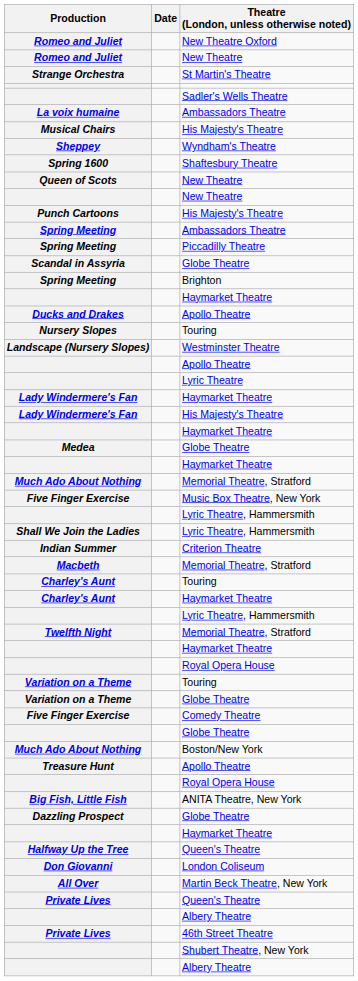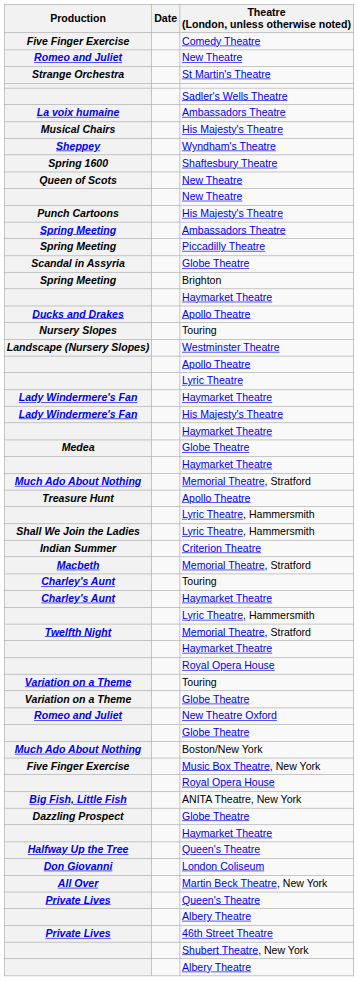 <table class="wikitable plainrowheaders sortable" style="margin-right: 0;">
 <tr>
 <th scope="col">Production</th>
 <th scope="col">Date</th>
 <th scope="col">Theatre<br>(London, unless otherwise noted)</th>
 </tr>
 <tr>
-<th scope="row"> <em><a href='#'>Romeo and Juliet</a></em></th>
+<th scope="row"><em>Five Finger Exercise</em></th>
 <td></td>
-<td><a href='#'>New Theatre Oxford</a></td>
+<td><a href='#'>Comedy Theatre</a></td>
 </tr>
 <tr>
 <th scope="row"><em><a href='#'>Romeo and Juliet</a></em></th>
 <td></td>
 <td><a href='#'>New Theatre</a></td>
 </tr>
 <tr>
 <th scope="row"><em>Strange Orchestra</em></th>
 <td></td>
 <td><a href='#'>St Martin's Theatre</a></td>
 </tr>
 <tr>
 <th scope="row"></th>
 <td></td>
 <td></td>
 </tr>
 <tr>
 <th scope="row"></th>
 <td></td>
 <td><a href='#'>Sadler's Wells Theatre</a></td>
 </tr>
 <tr>
 <th scope="row"><em><a href='#'>La voix humaine</a></em></th>
 <td></td>
 <td><a href='#'>Ambassadors Theatre</a></td>
 </tr>
 <tr>
 <th scope="row"><em>Musical Chairs</em></th>
 <td></td>
 <td><a href='#'>His Majesty's Theatre</a></td>
 </tr>
 <tr>
 <th scope="row"><em><a href='#'>Sheppey</a></em></th>
 <td></td>
 <td><a href='#'>Wyndham's Theatre</a></td>
 </tr>
 <tr>
 <th scope="row"><em>Spring 1600</em></th>
 <td></td>
 <td><a href='#'>Shaftesbury Theatre</a></td>
 </tr>
 <tr>
 <th scope="row"><em>Queen of Scots</em></th>
 <td></td>
 <td><a href='#'>New Theatre</a></td>
 </tr>
 <tr>
 <th scope="row"></th>
 <td></td>
 <td><a href='#'>New Theatre</a></td>
 </tr>
 <tr>
 <th scope="row"><em>Punch Cartoons</em></th>
 <td></td>
 <td><a href='#'>His Majesty's Theatre</a></td>
 </tr>
 <tr>
 <th scope="row"> <em><a href='#'>Spring Meeting</a></em></th>
 <td></td>
 <td><a href='#'>Ambassadors Theatre</a></td>
 </tr>
 <tr>
 <th scope="row"><em>Spring Meeting</em></th>
 <td></td>
 <td><a href='#'>Piccadilly Theatre</a></td>
 </tr>
 <tr>
 <th scope="row"><em>Scandal in Assyria</em></th>
 <td></td>
 <td><a href='#'>Globe Theatre</a></td>
 </tr>
 <tr>
 <th scope="row"><em>Spring Meeting</em></th>
 <td></td>
 <td>Brighton</td>
 </tr>
 <tr>
 <th scope="row"> </th>
 <td></td>
 <td><a href='#'>Haymarket Theatre</a></td>
 </tr>
 <tr>
 <th scope="row"><em><a href='#'>Ducks and Drakes</a></em></th>
 <td></td>
 <td><a href='#'>Apollo Theatre</a></td>
 </tr>
 <tr>
 <th scope="row"><em>Nursery Slopes</em></th>
 <td></td>
 <td>Touring</td>
 </tr>
 <tr>
 <th scope="row"><em>Landscape (Nursery Slopes)</em></th>
 <td></td>
 <td><a href='#'>Westminster Theatre</a></td>
 </tr>
 <tr>
 <th scope="row"></th>
 <td></td>
 <td><a href='#'>Apollo Theatre</a></td>
 </tr>
 <tr>
 <th scope="row"></th>
 <td></td>
 <td><a href='#'>Lyric Theatre</a></td>
 </tr>
 <tr>
 <th scope="row"><em><a href='#'>Lady Windermere's Fan</a></em></th>
 <td></td>
 <td><a href='#'>Haymarket Theatre</a></td>
 </tr>
 <tr>
 <th scope="row"><em><a href='#'>Lady Windermere's Fan</a></em></th>
 <td></td>
 <td><a href='#'>His Majesty's Theatre</a></td>
 </tr>
 <tr>
 <th scope="row"></th>
 <td></td>
 <td><a href='#'>Haymarket Theatre</a></td>
 </tr>
 <tr>
 <th scope="row"><em>Medea</em></th>
 <td></td>
 <td><a href='#'>Globe Theatre</a></td>
 </tr>
 <tr>
 <th scope="row"></th>
 <td></td>
 <td><a href='#'>Haymarket Theatre</a></td>
 </tr>
 <tr>
 <th scope="row"><em><a href='#'>Much Ado About Nothing</a></em></th>
 <td></td>
 <td><a href='#'>Memorial Theatre</a>, Stratford</td>
 </tr>
 <tr>
-<th scope="row"><em>Five Finger Exercise</em></th>
+<th scope="row"><em>Treasure Hunt</em></th>
 <td></td>
-<td><a href='#'>Music Box Theatre</a>, New York</td>
+<td><a href='#'>Apollo Theatre</a></td>
 </tr>
 <tr>
 <th scope="row"> </th>
 <td></td>
 <td><a href='#'>Lyric Theatre</a>, Hammersmith</td>
 </tr>
 <tr>
 <th scope="row"><em>Shall We Join the Ladies</em></th>
 <td></td>
 <td><a href='#'>Lyric Theatre</a>, Hammersmith</td>
 </tr>
 <tr>
 <th scope="row"><em>Indian Summer</em></th>
 <td></td>
 <td><a href='#'>Criterion Theatre</a></td>
 </tr>
 <tr>
 <th scope="row"><em><a href='#'>Macbeth</a></em></th>
 <td></td>
 <td><a href='#'>Memorial Theatre</a>, Stratford</td>
 </tr>
 <tr>
 <th scope="row"><em><a href='#'>Charley's Aunt</a></em></th>
 <td></td>
 <td>Touring</td>
 </tr>
 <tr>
 <th scope="row"><em><a href='#'>Charley's Aunt</a></em></th>
 <td></td>
 <td><a href='#'>Haymarket Theatre</a></td>
 </tr>
 <tr>
 <th scope="row"></th>
 <td></td>
 <td><a href='#'>Lyric Theatre</a>, Hammersmith</td>
 </tr>
 <tr>
 <th scope="row"><em><a href='#'>Twelfth Night</a></em></th>
 <td></td>
 <td><a href='#'>Memorial Theatre</a>, Stratford</td>
 </tr>
 <tr>
 <th scope="row"></th>
 <td></td>
 <td><a href='#'>Haymarket Theatre</a></td>
 </tr>
 <tr>
 <th scope="row"></th>
 <td></td>
 <td><a href='#'>Royal Opera House</a></td>
 </tr>
 <tr>
 <th scope="row"><em><a href='#'>Variation on a Theme</a></em></th>
 <td></td>
 <td>Touring</td>
 </tr>
 <tr>
 <th scope="row"><em>Variation on a Theme</em></th>
 <td></td>
 <td><a href='#'>Globe Theatre</a></td>
 </tr>
 <tr>
-<th scope="row"><em>Five Finger Exercise</em></th>
+<th scope="row"> <em><a href='#'>Romeo and Juliet</a></em></th>
 <td></td>
-<td><a href='#'>Comedy Theatre</a></td>
+<td><a href='#'>New Theatre Oxford</a></td>
 </tr>
 <tr>
 <th scope="row"></th>
 <td></td>
 <td><a href='#'>Globe Theatre</a></td>
 </tr>
 <tr>
 <th scope="row"><em><a href='#'>Much Ado About Nothing</a></em></th>
 <td></td>
 <td>Boston/New York</td>
 </tr>
 <tr>
-<th scope="row"><em>Treasure Hunt</em></th>
+<th scope="row"><em>Five Finger Exercise</em></th>
 <td></td>
-<td><a href='#'>Apollo Theatre</a></td>
+<td><a href='#'>Music Box Theatre</a>, New York</td>
 </tr>
 <tr>
 <th scope="row"> </th>
 <td></td>
 <td><a href='#'>Royal Opera House</a></td>
 </tr>
 <tr>
 <th scope="row"><em><a href='#'>Big Fish, Little Fish</a></em></th>
 <td></td>
 <td>ANITA Theatre, New York</td>
 </tr>
 <tr>
 <th scope="row"><em>Dazzling Prospect</em></th>
 <td></td>
 <td><a href='#'>Globe Theatre</a></td>
 </tr>
 <tr>
 <th scope="row"></th>
 <td></td>
 <td><a href='#'>Haymarket Theatre</a></td>
 </tr>
 <tr>
 <th scope="row"><em><a href='#'>Halfway Up the Tree</a></em></th>
 <td></td>
 <td><a href='#'>Queen's Theatre</a></td>
 </tr>
 <tr>
 <th scope="row"><em><a href='#'>Don Giovanni</a></em></th>
 <td></td>
 <td><a href='#'>London Coliseum</a></td>
 </tr>
 <tr>
 <th scope="row"> <em><a href='#'>All Over</a></em></th>
 <td></td>
 <td><a href='#'>Martin Beck Theatre</a>, New York</td>
 </tr>
 <tr>
 <th scope="row"><em><a href='#'>Private Lives</a></em></th>
 <td></td>
 <td><a href='#'>Queen's Theatre</a></td>
 </tr>
 <tr>
 <th scope="row"></th>
 <td></td>
 <td><a href='#'>Albery Theatre</a></td>
 </tr>
 <tr>
 <th scope="row"><em><a href='#'>Private Lives</a></em></th>
 <td></td>
 <td><a href='#'>46th Street Theatre</a></td>
 </tr>
 <tr>
 <th scope="row"></th>
 <td></td>
 <td><a href='#'>Shubert Theatre</a>, New York</td>
 </tr>
 <tr>
 <th scope="row"></th>
 <td></td>
 <td><a href='#'>Albery Theatre</a></td>
 </tr>
 </table>
